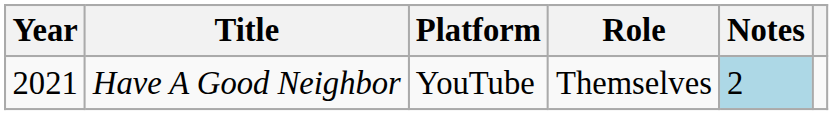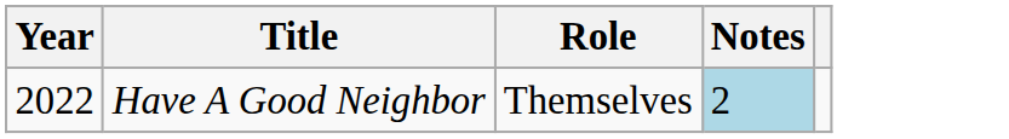 <table class="wikitable plainrowheaders sortable">
 <tr>
 <th scope="col">Year</th>
 <th scope="col">Title</th>
-<th scope="col">Platform</th>
 <th scope="col">Role</th>
 <th scope="col">Notes</th>
 <th scope="col" class="unsortable"></th>
 </tr>
 <tr>
-<td>2021</td>
+<td>2022</td>
 <td><em>Have A Good Neighbor</em></td>
-<td>YouTube</td>
 <td>Themselves</td>
 <td style="background: lightblue;"> 2</td>
 <td></td>
 </tr>
 </table>
